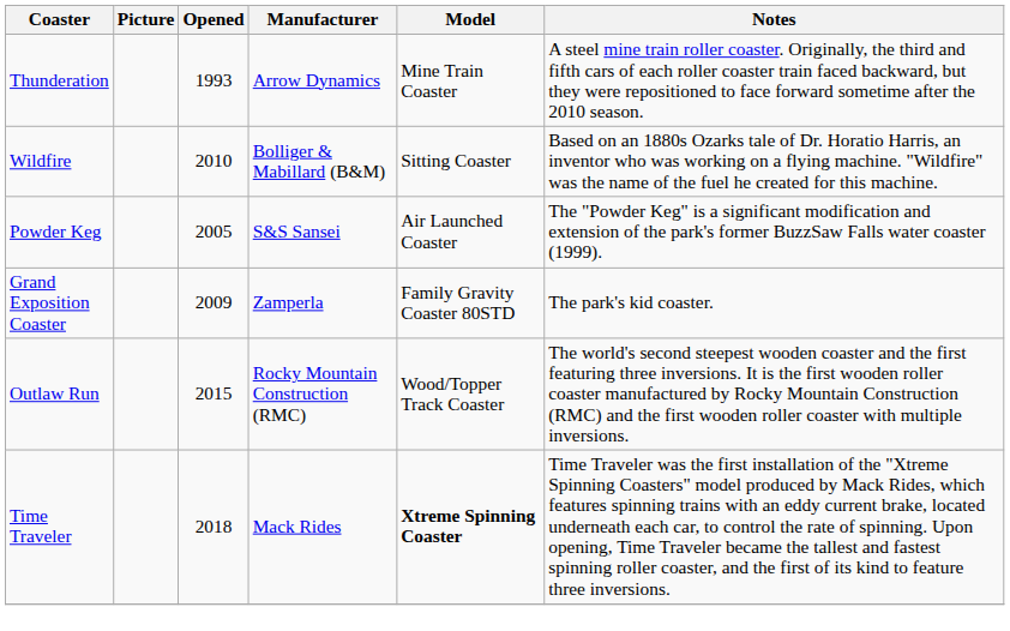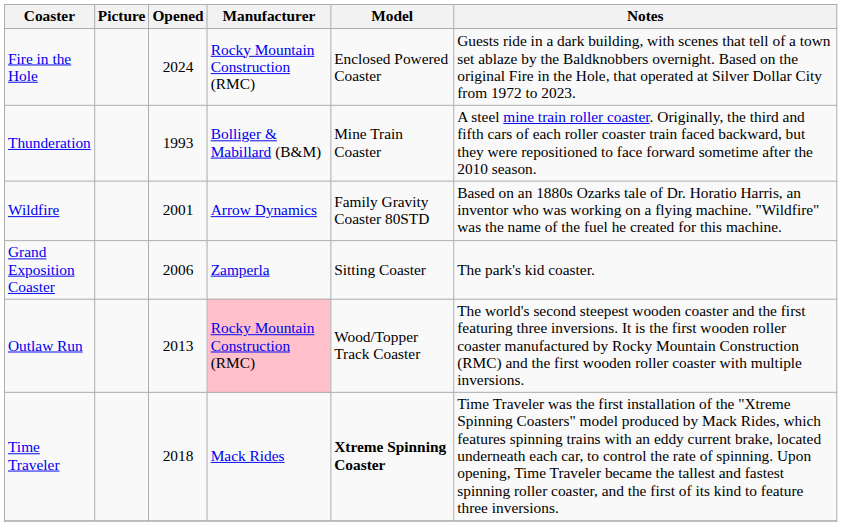 <table class="wikitable sortable">
 <tr>
 <th>Coaster</th>
 <th>Picture</th>
 <th style="width:7%;">Opened</th>
 <th style="width:15%;">Manufacturer</th>
 <th style="width:15%;">Model</th>
 <th style="width:48%;">Notes</th>
 </tr>
 <tr>
+<td><a href='#'>Fire in the Hole</a></td>
+<td></td>
+<td style="text-align:center">2024</td>
+<td><a href='#'>Rocky Mountain Construction</a> (RMC)</td>
+<td>Enclosed Powered Coaster</td>
+<td>Guests ride in a dark building, with scenes that tell of a town set ablaze by the Baldknobbers overnight. Based on the original Fire in the Hole, that operated at Silver Dollar City from 1972 to 2023.</td>
+</tr>
+<tr>
 <td><a href='#'>Thunderation</a></td>
 <td> </td>
 <td style="text-align:center">1993</td>
-<td><a href='#'>Arrow Dynamics</a></td>
+<td><a href='#'>Bolliger & Mabillard</a> (B&M)</td>
 <td>Mine Train Coaster</td>
 <td>A steel <a href='#'>mine train roller coaster</a>. Originally, the third and fifth cars of each roller coaster train faced backward, but they were repositioned to face forward sometime after the 2010 season.</td>
 </tr>
 <tr>
 <td><a href='#'>Wildfire</a></td>
 <td> </td>
-<td style="text-align:center">2010</td>
-<td><a href='#'>Bolliger & Mabillard</a> (B&M)</td>
-<td>Sitting Coaster</td>
+<td style="text-align:center">2001</td>
+<td><a href='#'>Arrow Dynamics</a></td>
+<td>Family Gravity Coaster 80STD</td>
 <td>Based on an 1880s Ozarks tale of Dr. Horatio Harris, an inventor who was working on a flying machine. "Wildfire" was the name of the fuel he created for this machine.</td>
-</tr>
-<tr>
-<td><a href='#'>Powder Keg</a></td>
-<td> </td>
-<td style="text-align:center">2005</td>
-<td><a href='#'>S&S Sansei</a></td>
-<td>Air Launched Coaster</td>
-<td>The "Powder Keg" is a significant modification and extension of the park's former BuzzSaw Falls water coaster (1999).</td>
 </tr>
 <tr>
 <td><a href='#'>Grand Exposition Coaster</a></td>
 <td> </td>
-<td style="text-align:center">2009</td>
+<td style="text-align:center">2006</td>
 <td><a href='#'>Zamperla</a></td>
-<td>Family Gravity Coaster 80STD</td>
+<td>Sitting Coaster</td>
 <td>The park's kid coaster.</td>
 </tr>
 <tr>
 <td><a href='#'>Outlaw Run</a></td>
 <td> </td>
-<td style="text-align:center">2015</td>
-<td><a href='#'>Rocky Mountain Construction</a> (RMC)</td>
+<td style="text-align:center">2013</td>
+<td style="background: pink;"><a href='#'>Rocky Mountain Construction</a> (RMC)</td>
 <td>Wood/Topper Track Coaster</td>
 <td>The world's second steepest wooden coaster and the first featuring three inversions. It is the first wooden roller coaster manufactured by Rocky Mountain Construction (RMC) and the first wooden roller coaster with multiple inversions.</td>
 </tr>
 <tr>
 <td><a href='#'>Time Traveler</a></td>
 <td> </td>
 <td style="text-align:center">2018</td>
 <td><a href='#'>Mack Rides</a></td>
 <td><strong>Xtreme Spinning Coaster</strong></td>
 <td>Time Traveler was the first installation of the "Xtreme Spinning Coasters" model produced by Mack Rides, which features spinning trains with an eddy current brake, located underneath each car, to control the rate of spinning. Upon opening, Time Traveler became the tallest and fastest spinning roller coaster, and the first of its kind to feature three inversions.</td>
 </tr>
 <tr>
 </tr>
 </table>
